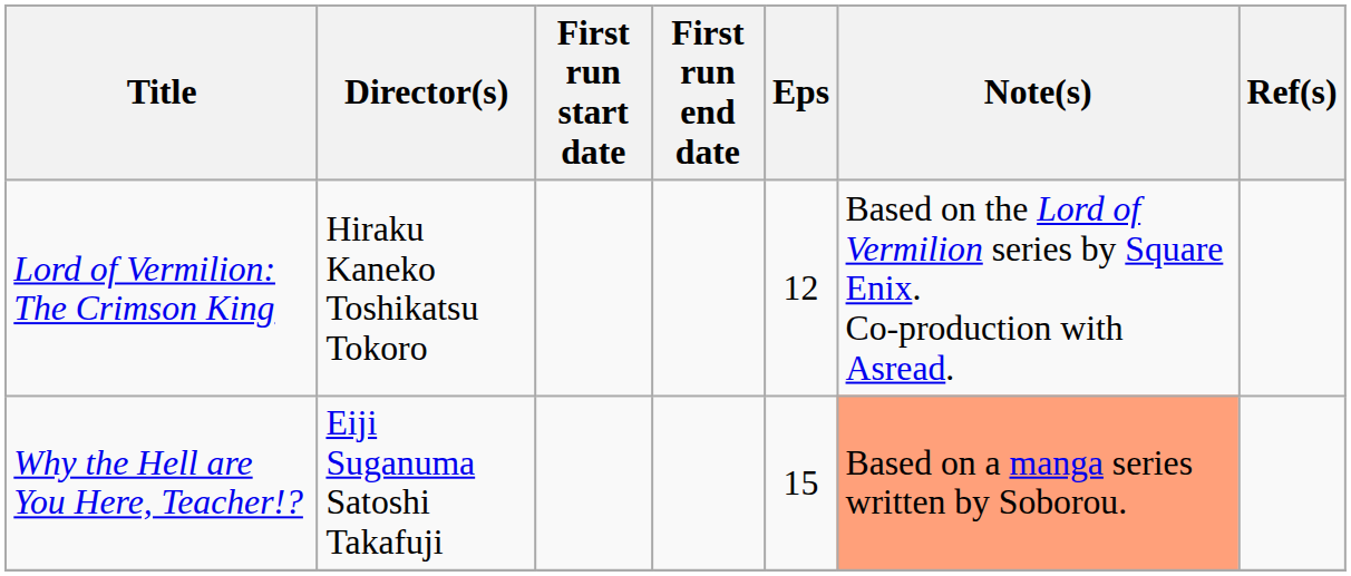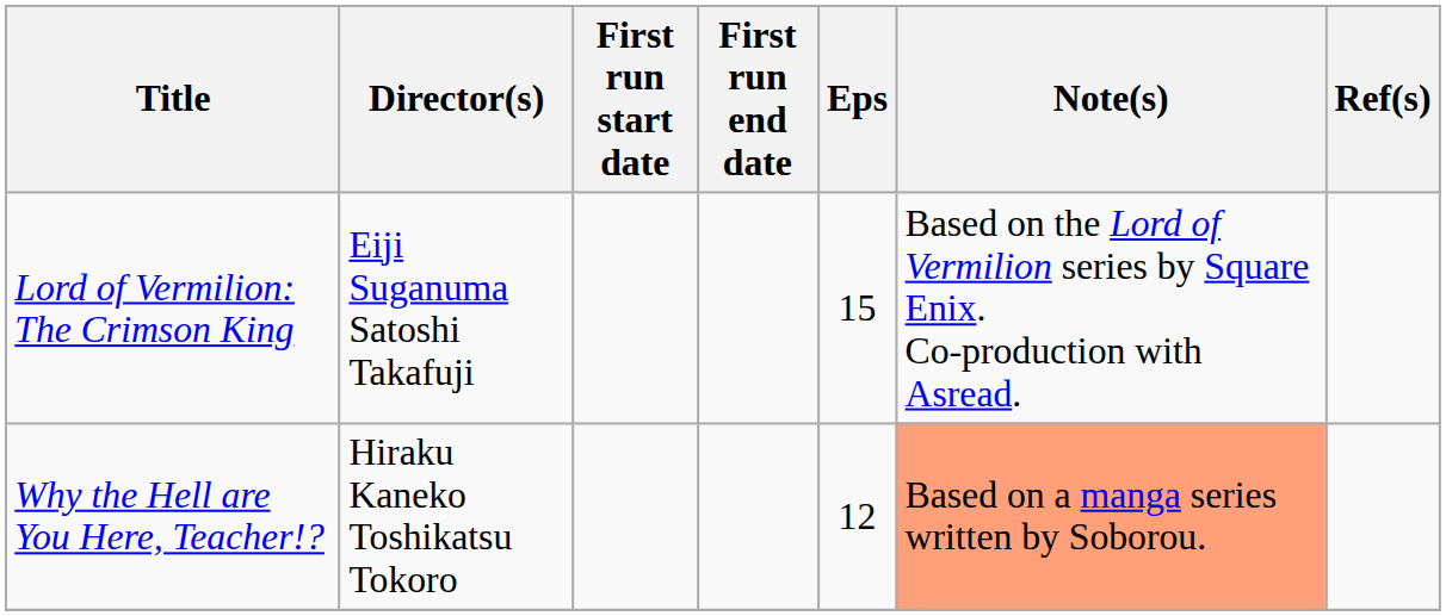 <table class="wikitable sortable">
 <tr>
 <th scope="col">Title</th>
 <th scope="col">Director(s)</th>
 <th scope="col">First run<br>start date</th>
 <th scope="col">First run<br>end date</th>
 <th scope="col" class="unsortable">Eps</th>
 <th scope="col" class="unsortable">Note(s)</th>
 <th scope="col" class="unsortable">Ref(s)</th>
 </tr>
 <tr>
 <td><em><a href='#'>Lord of Vermilion: The Crimson King</a></em></td>
-<td>Hiraku Kaneko<br>Toshikatsu Tokoro</td>
+<td><a href='#'>Eiji Suganuma</a><br>Satoshi Takafuji</td>
 <td></td>
 <td></td>
-<td style="text-align:center">12</td>
+<td style="text-align:center">15</td>
 <td>Based on the <em><a href='#'>Lord of Vermilion</a></em> series by <a href='#'>Square Enix</a>.<br>Co-production with <a href='#'>Asread</a>.</td>
 <td style="text-align:center"></td>
 </tr>
 <tr>
 <td><em><a href='#'>Why the Hell are You Here, Teacher!?</a></em></td>
-<td><a href='#'>Eiji Suganuma</a><br>Satoshi Takafuji</td>
+<td>Hiraku Kaneko<br>Toshikatsu Tokoro</td>
 <td></td>
 <td></td>
-<td style="text-align:center">15</td>
+<td style="text-align:center">12</td>
 <td style="background: lightsalmon;">Based on a <a href='#'>manga</a> series written by Soborou.</td>
 <td style="text-align:center"></td>
 </tr>
 <tr>
 </tr>
 </table>
